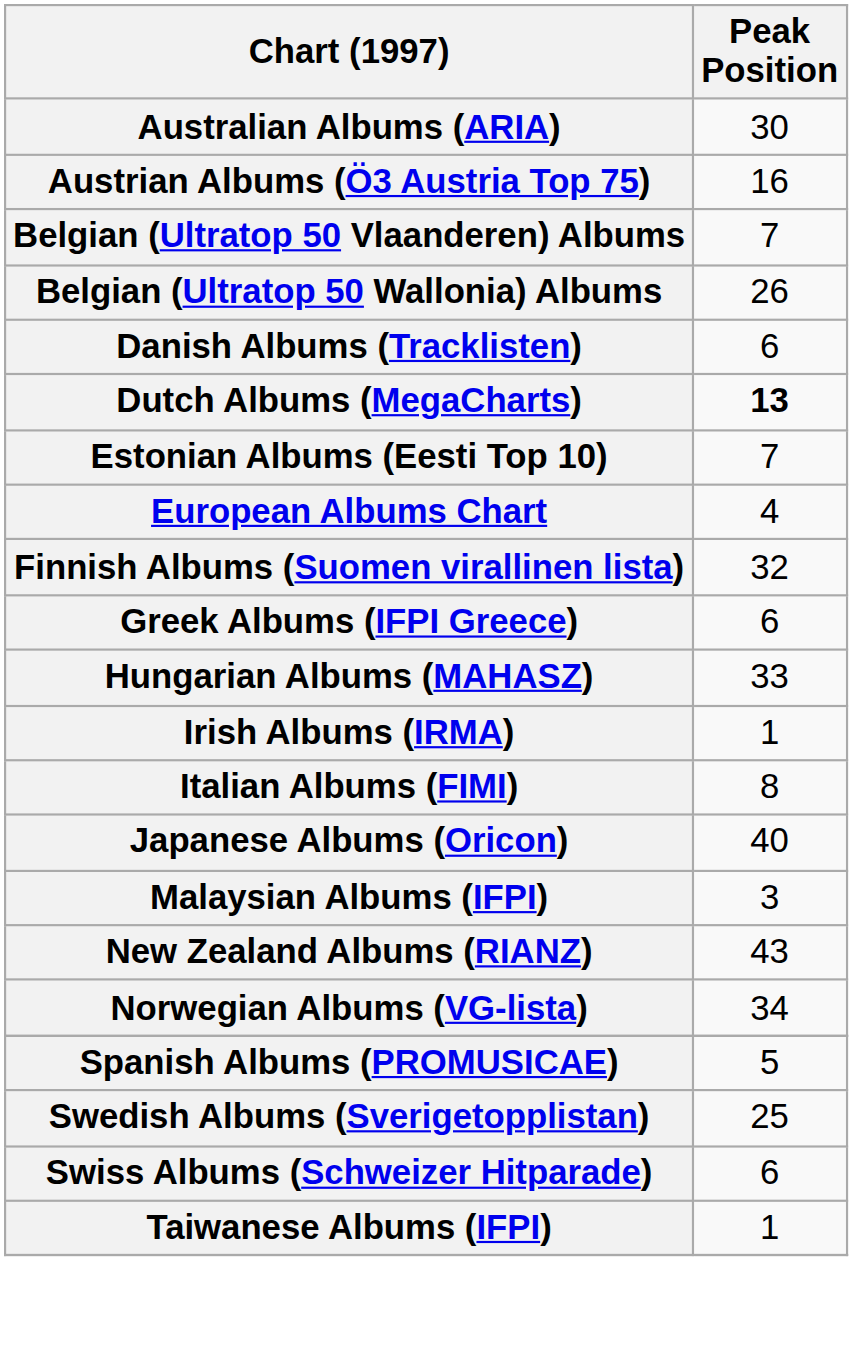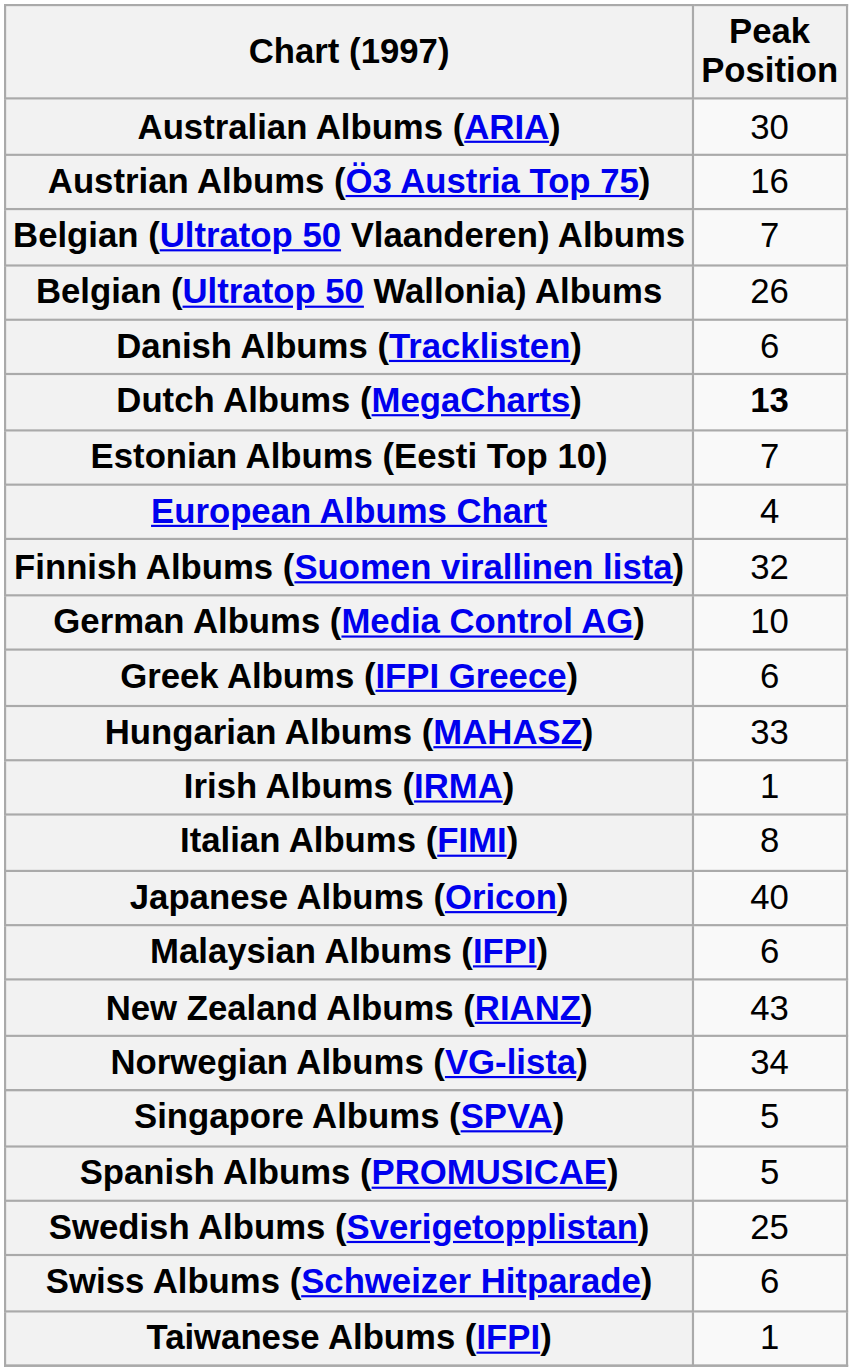 <table class="wikitable sortable plainrowheaders">
 <tr>
 <th scope="col">Chart (1997)</th>
 <th scope="col">Peak<br>Position</th>
 </tr>
 <tr>
 <th scope="row">Australian Albums (<a href='#'>ARIA</a>)</th>
 <td align="center">30</td>
 </tr>
 <tr>
 <th scope="row">Austrian Albums (<a href='#'>Ö3 Austria Top 75</a>)</th>
 <td align="center">16</td>
 </tr>
 <tr>
 <th scope="row">Belgian (<a href='#'>Ultratop 50</a> Vlaanderen) Albums</th>
 <td align="center">7</td>
 </tr>
 <tr>
 <th scope="row">Belgian (<a href='#'>Ultratop 50</a> Wallonia) Albums</th>
 <td align="center">26</td>
 </tr>
 <tr>
 <th scope="row">Danish Albums (<a href='#'>Tracklisten</a>)</th>
 <td align="center">6</td>
 </tr>
 <tr>
 <th scope="row">Dutch Albums (<a href='#'>MegaCharts</a>)</th>
 <td align="center"><strong>13</strong></td>
 </tr>
 <tr>
 <th scope="row">Estonian Albums (Eesti Top 10)</th>
 <td align="center">7</td>
 </tr>
 <tr>
 <th scope="row"><a href='#'>European Albums Chart</a></th>
 <td align="center">4</td>
 </tr>
 <tr>
 <th scope="row">Finnish Albums (<a href='#'>Suomen virallinen lista</a>)</th>
 <td align="center">32</td>
 </tr>
 <tr>
+<th scope="row">German Albums (<a href='#'>Media Control AG</a>)</th>
+<td align="center">10</td>
+</tr>
+<tr>
 <th scope="row">Greek Albums (<a href='#'>IFPI Greece</a>)</th>
 <td style="text-align:center;">6</td>
 </tr>
 <tr>
 <th scope="row">Hungarian Albums (<a href='#'>MAHASZ</a>)</th>
 <td align="center">33</td>
 </tr>
 <tr>
 <th scope="row">Irish Albums (<a href='#'>IRMA</a>)</th>
 <td align="center">1</td>
 </tr>
 <tr>
 <th scope="row">Italian Albums (<a href='#'>FIMI</a>)</th>
 <td align="center">8</td>
 </tr>
 <tr>
 <th scope="row">Japanese Albums (<a href='#'>Oricon</a>)</th>
 <td align="center">40</td>
 </tr>
 <tr>
 <th scope="row">Malaysian Albums (<a href='#'>IFPI</a>)</th>
-<td align="center">3</td>
+<td align="center">6</td>
 </tr>
 <tr>
 <th scope="row">New Zealand Albums (<a href='#'>RIANZ</a>)</th>
 <td align="center">43</td>
 </tr>
 <tr>
 <th scope="row">Norwegian Albums (<a href='#'>VG-lista</a>)</th>
 <td align="center">34</td>
 </tr>
 <tr>
+</tr>
+<tr>
+<th scope="row">Singapore Albums (<a href='#'>SPVA</a>)</th>
+<td align="center">5</td>
 </tr>
 <tr>
 <th scope="row">Spanish Albums (<a href='#'>PROMUSICAE</a>)</th>
 <td align="center">5</td>
 </tr>
 <tr>
 <th scope="row">Swedish Albums (<a href='#'>Sverigetopplistan</a>)</th>
 <td align="center">25</td>
 </tr>
 <tr>
 <th scope="row">Swiss Albums (<a href='#'>Schweizer Hitparade</a>)</th>
 <td align="center">6</td>
 </tr>
 <tr>
 <th scope="row">Taiwanese Albums (<a href='#'>IFPI</a>)</th>
 <td align="center">1</td>
 </tr>
 <tr>
 </tr>
 </table>
